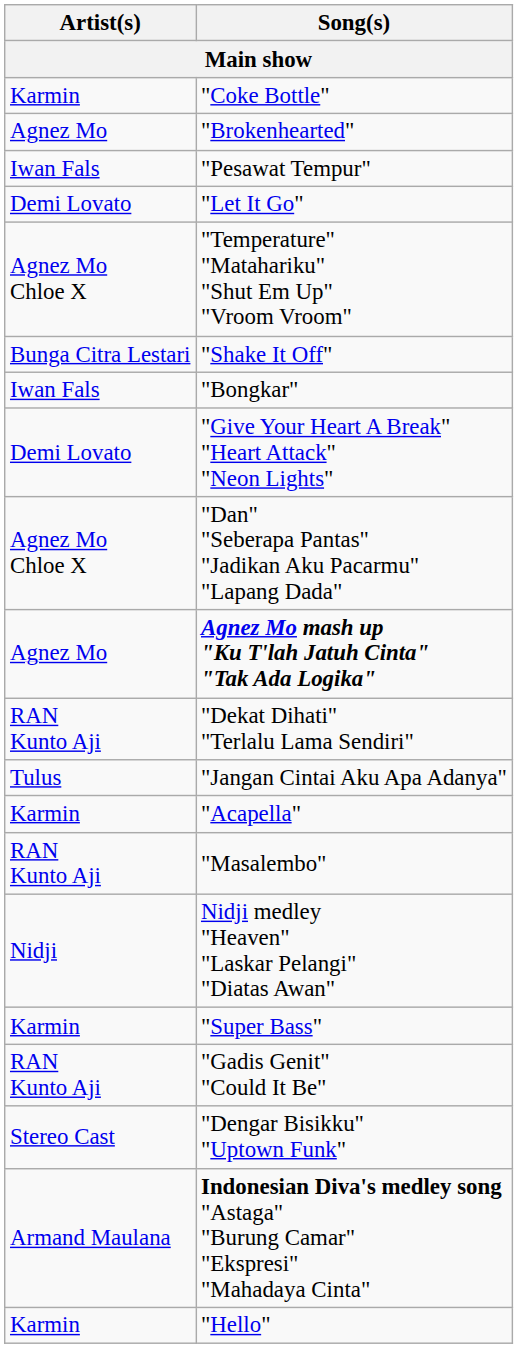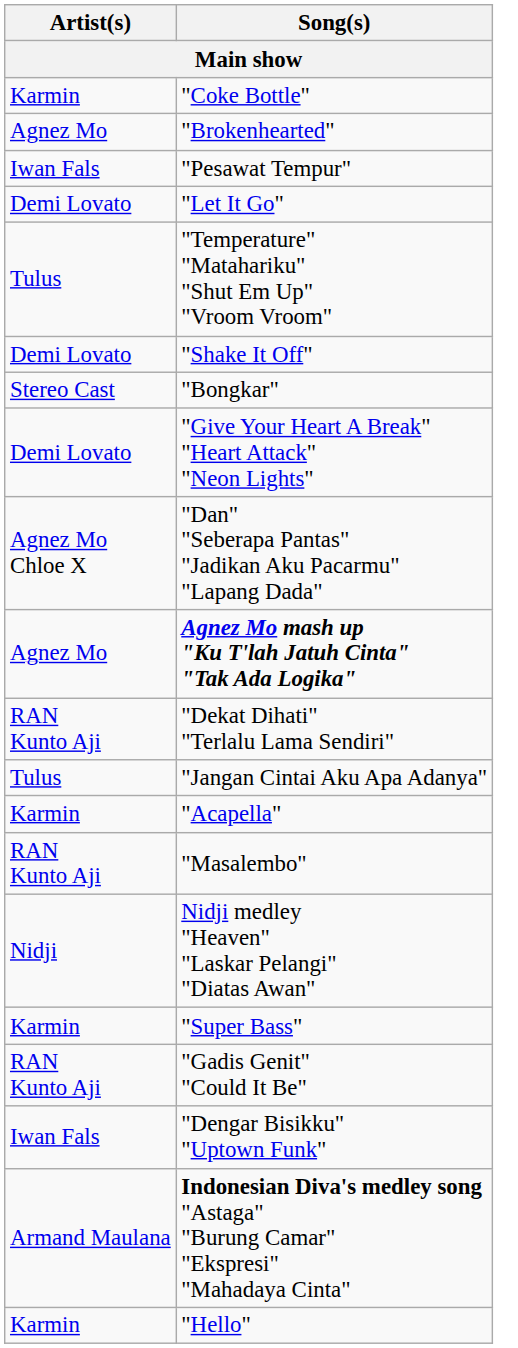 <table class="wikitable">
 <tr>
 <th>Artist(s)</th>
 <th>Song(s)</th>
 </tr>
 <tr>
 <th colspan= "3">Main show</th>
 </tr>
 <tr>
 <td><a href='#'>Karmin</a></td>
 <td>"<a href='#'>Coke Bottle</a>"</td>
 </tr>
 <tr>
 <td><a href='#'>Agnez Mo</a></td>
 <td>"<a href='#'>Brokenhearted</a>"</td>
 </tr>
 <tr>
 <td><a href='#'>Iwan Fals</a></td>
 <td>"Pesawat Tempur"</td>
 </tr>
 <tr>
 <td><a href='#'>Demi Lovato</a></td>
 <td>"<a href='#'>Let It Go</a>"</td>
 </tr>
 <tr>
-<td><a href='#'>Agnez Mo</a><br>Chloe X</td>
+<td><a href='#'>Tulus</a></td>
 <td>"Temperature"<br>"Matahariku"<br>"Shut Em Up"<br>"Vroom Vroom"</td>
 </tr>
 <tr>
-<td><a href='#'>Bunga Citra Lestari</a></td>
+<td><a href='#'>Demi Lovato</a></td>
 <td>"<a href='#'>Shake It Off</a>"</td>
 </tr>
 <tr>
-<td><a href='#'>Iwan Fals</a></td>
+<td><a href='#'>Stereo Cast</a></td>
 <td>"Bongkar"</td>
 </tr>
 <tr>
 <td><a href='#'>Demi Lovato</a></td>
 <td>"<a href='#'>Give Your Heart A Break</a>"<br>"<a href='#'>Heart Attack</a>"<br>"<a href='#'>Neon Lights</a>"</td>
 </tr>
 <tr>
 <td><a href='#'>Agnez Mo</a><br>Chloe X</td>
 <td>"Dan"<br>"Seberapa Pantas"<br>"Jadikan Aku Pacarmu"<br>"Lapang Dada"</td>
 </tr>
 <tr>
 <td><a href='#'>Agnez Mo</a></td>
 <td><strong><em><a href='#'>Agnez Mo</a><em> mash up<strong><br>"Ku T'lah Jatuh Cinta"<br>"Tak Ada Logika"</td>
 </tr>
 <tr>
 <td><a href='#'>RAN</a><br><a href='#'>Kunto Aji</a></td>
 <td>"Dekat Dihati"<br>"Terlalu Lama Sendiri"</td>
 </tr>
 <tr>
 <td><a href='#'>Tulus</a></td>
 <td>"Jangan Cintai Aku Apa Adanya"</td>
 </tr>
 <tr>
 <td><a href='#'>Karmin</a></td>
 <td>"<a href='#'>Acapella</a>"</td>
 </tr>
 <tr>
 <td><a href='#'>RAN</a><br><a href='#'>Kunto Aji</a></td>
 <td>"Masalembo"</td>
 </tr>
 <tr>
 <td><a href='#'>Nidji</a></td>
 <td></em></strong><a href='#'>Nidji</a></em> medley</strong><br>"Heaven"<br>"Laskar Pelangi"<br>"Diatas Awan"</td>
 </tr>
 <tr>
 <td><a href='#'>Karmin</a></td>
 <td>"<a href='#'>Super Bass</a>"</td>
 </tr>
 <tr>
 <td><a href='#'>RAN</a><br><a href='#'>Kunto Aji</a></td>
 <td>"Gadis Genit"<br>"Could It Be"</td>
 </tr>
 <tr>
-<td><a href='#'>Stereo Cast</a></td>
+<td><a href='#'>Iwan Fals</a></td>
 <td>"Dengar Bisikku"<br>"<a href='#'>Uptown Funk</a>"</td>
 </tr>
 <tr>
 <td><a href='#'>Armand Maulana</a></td>
 <td><strong>Indonesian Diva's medley song</strong><br>"Astaga"<br>"Burung Camar"<br>"Ekspresi"<br>"Mahadaya Cinta"</td>
 </tr>
 <tr>
 <td><a href='#'>Karmin</a></td>
 <td>"<a href='#'>Hello</a>"</td>
 </tr>
 </table>
